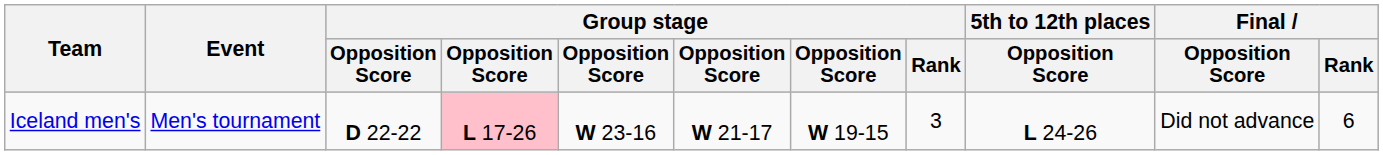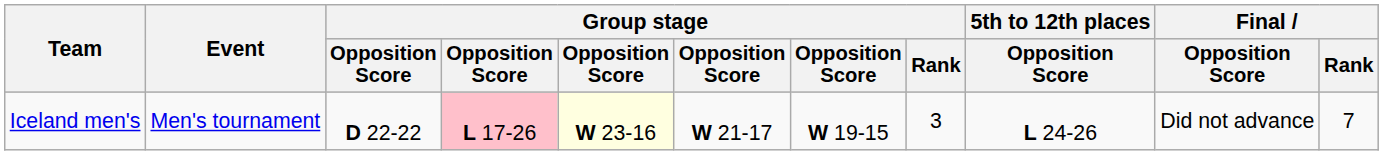 <table class="wikitable" style="font-size:90%">
 <tr>
 <th rowspan=2>Team</th>
 <th rowspan=2>Event</th>
 <th colspan=6>Group stage</th>
 <th>5th to 12th places</th>
 <th colspan=2>Final / </th>
 </tr>
 <tr style="font-size:95%">
 <th>Opposition<br>Score</th>
 <th>Opposition<br>Score</th>
 <th>Opposition<br>Score</th>
 <th>Opposition<br>Score</th>
 <th>Opposition<br>Score</th>
 <th>Rank</th>
 <th>Opposition<br>Score</th>
 <th>Opposition<br>Score</th>
 <th>Rank</th>
 </tr>
 <tr align=center>
 <td align=left><a href='#'>Iceland men's</a></td>
 <td align=left><a href='#'>Men's tournament</a></td>
 <td><br><strong>D</strong> 22-22</td>
 <td style="background: pink;"><br><strong>L</strong> 17-26</td>
-<td><br><strong>W</strong> 23-16</td>
+<td style="background: lightyellow;"><br><strong>W</strong> 23-16</td>
 <td><br><strong>W</strong> 21-17</td>
 <td><br><strong>W</strong> 19-15</td>
 <td>3</td>
 <td><br><strong>L</strong> 24-26</td>
 <td>Did not advance</td>
-<td>6</td>
+<td>7</td>
 </tr>
 </table>
